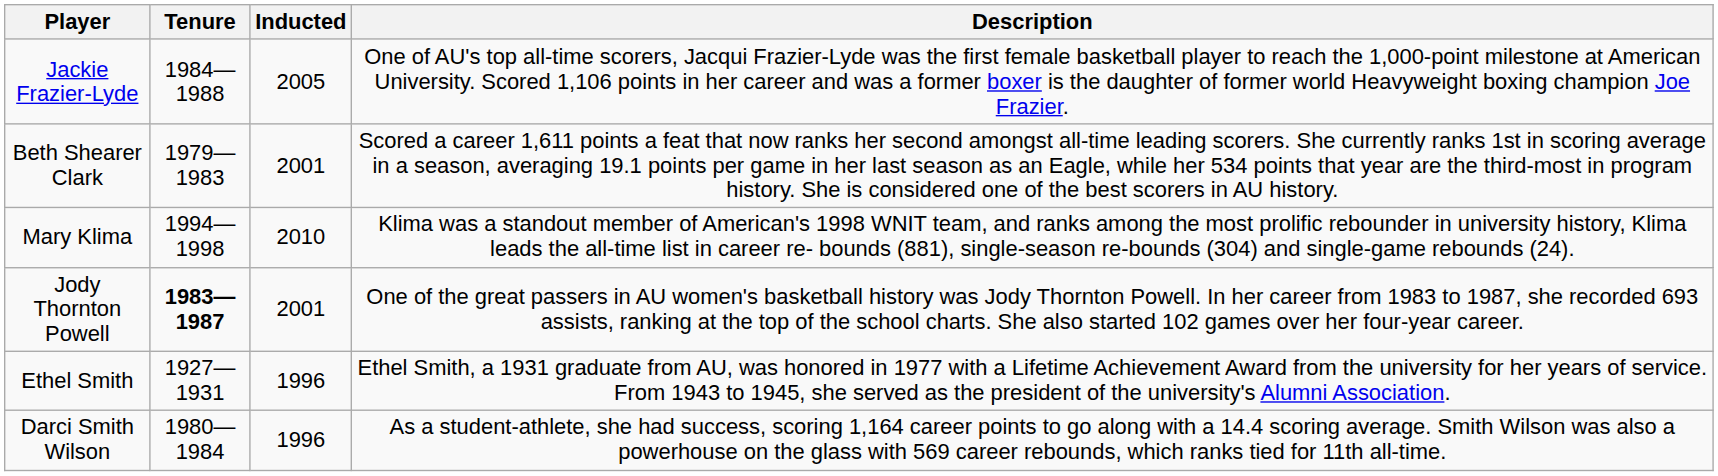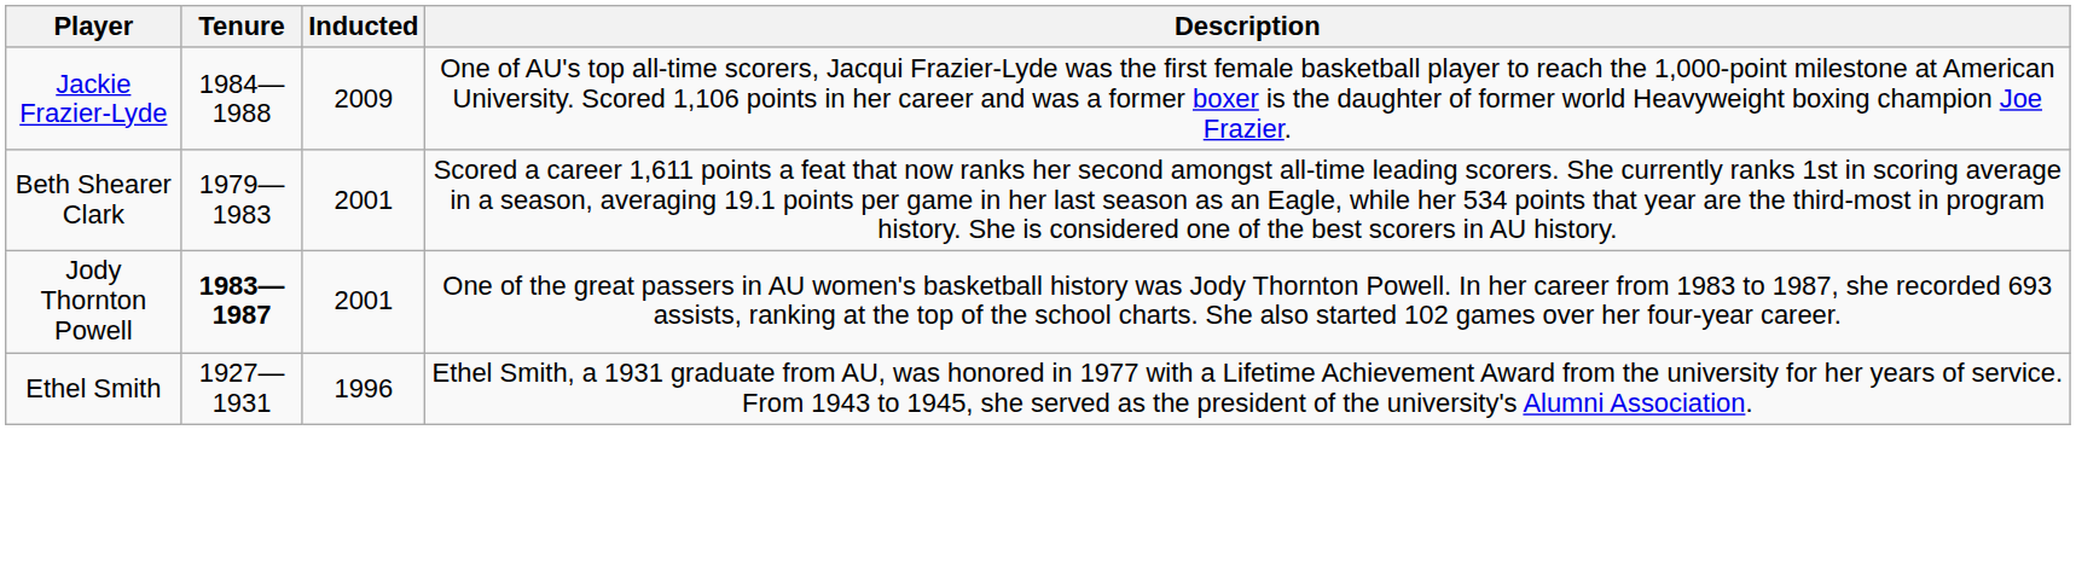 <table class="wikitable" style="text-align: center;">
 <tr>
 <th>Player</th>
 <th>Tenure</th>
 <th>Inducted</th>
 <th>Description</th>
 </tr>
 <tr>
 <td><a href='#'>Jackie Frazier-Lyde</a></td>
 <td>1984—1988</td>
-<td>2005</td>
+<td>2009</td>
 <td>One of AU's top all-time scorers, Jacqui Frazier-Lyde was the first female basketball player to reach the 1,000-point milestone at American University. Scored 1,106 points in her career and was a former <a href='#'>boxer</a> is the daughter of former world Heavyweight boxing champion <a href='#'>Joe Frazier</a>.</td>
 </tr>
 <tr>
 <td>Beth Shearer Clark</td>
 <td>1979—1983</td>
 <td>2001</td>
 <td>Scored a career 1,611 points a feat that now ranks her second amongst all-time leading scorers. She currently ranks 1st in scoring average in a season, averaging 19.1 points per game in her last season as an Eagle, while her 534 points that year are the third-most in program history. She is considered one of the best scorers in AU history.</td>
-</tr>
-<tr>
-<td>Mary Klima</td>
-<td>1994—1998</td>
-<td>2010</td>
-<td>Klima was a standout member of American's 1998 WNIT team, and ranks among the most prolific rebounder in university history, Klima leads the all-time list in career re- bounds (881), single-season re-bounds (304) and single-game rebounds (24).</td>
 </tr>
 <tr>
 <td>Jody Thornton Powell</td>
 <td><strong>1983—1987</strong></td>
 <td>2001</td>
 <td>One of the great passers in AU women's basketball history was Jody Thornton Powell. In her career from 1983 to 1987, she recorded 693 assists, ranking at the top of the school charts. She also started 102 games over her four-year career.</td>
 </tr>
 <tr>
 <td>Ethel Smith</td>
 <td>1927—1931</td>
 <td>1996</td>
 <td>Ethel Smith, a 1931 graduate from AU, was honored in 1977 with a Lifetime Achievement Award from the university for her years of service. From 1943 to 1945, she served as the president of the university's <a href='#'>Alumni Association</a>.</td>
 </tr>
-<tr>
-<td>Darci Smith Wilson</td>
-<td>1980—1984</td>
-<td>1996</td>
-<td>As a student-athlete, she had success, scoring 1,164 career points to go along with a 14.4 scoring average. Smith Wilson was also a powerhouse on the glass with 569 career rebounds, which ranks tied for 11th all-time.</td>
-</tr>
 </table>
